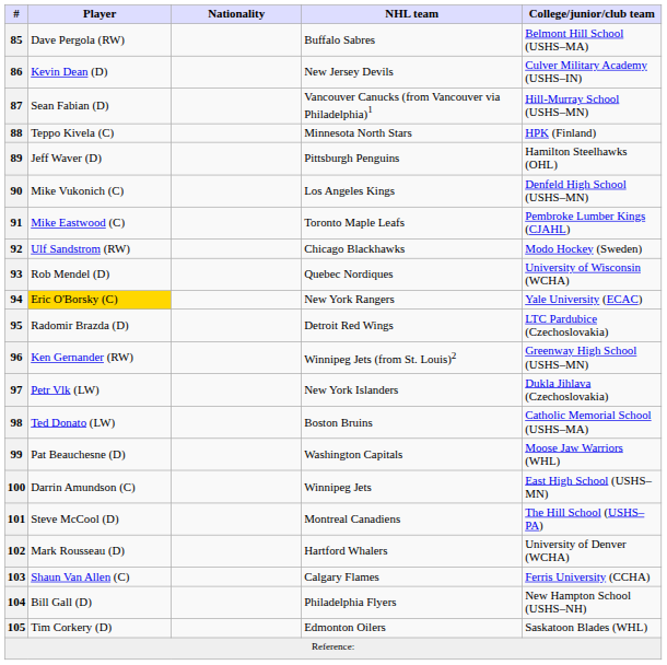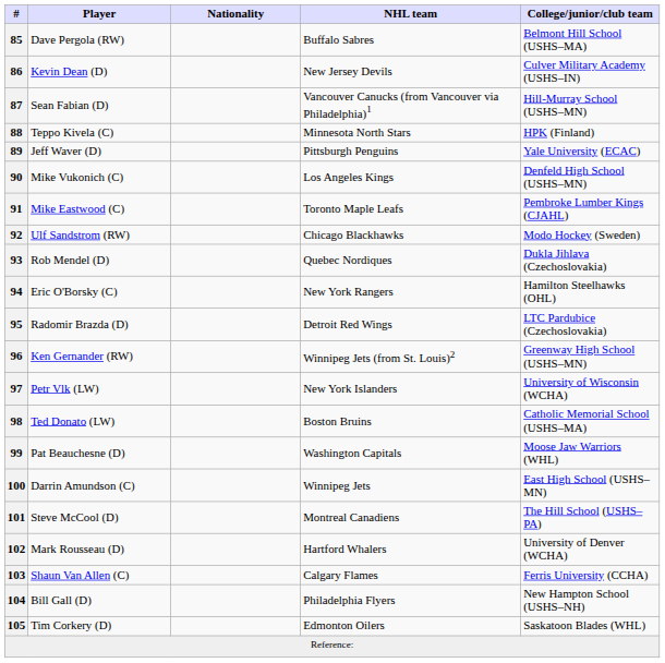 <table class="wikitable" style="width: 100%">
 <tr>
 <th style="background:#ddf; width:2.75%;">#</th>
 <th style="background:#ddf; width:22.0%;">Player</th>
 <th style="background:#ddf; width:20.0%;">Nationality</th>
 <th style="background:#ddf; width:34.0%;">NHL team</th>
 <th style="background:#ddf; width:100.0%;">College/junior/club team</th>
 </tr>
 <tr>
 <th>85</th>
 <td>Dave Pergola (RW)</td>
 <td></td>
 <td>Buffalo Sabres</td>
 <td><a href='#'>Belmont Hill School</a> (USHS–MA)</td>
 </tr>
 <tr>
 <th>86</th>
 <td><a href='#'>Kevin Dean</a> (D)</td>
 <td></td>
 <td>New Jersey Devils</td>
 <td><a href='#'>Culver Military Academy</a> (USHS–IN)</td>
 </tr>
 <tr>
 <th>87</th>
 <td>Sean Fabian (D)</td>
 <td></td>
 <td>Vancouver Canucks (from Vancouver via Philadelphia)<sup>1</sup></td>
 <td><a href='#'>Hill-Murray School</a> (USHS–MN)</td>
 </tr>
 <tr>
 <th>88</th>
 <td>Teppo Kivela (C)</td>
 <td></td>
 <td>Minnesota North Stars</td>
 <td><a href='#'>HPK</a> (Finland)</td>
 </tr>
 <tr>
 <th>89</th>
 <td>Jeff Waver (D)</td>
 <td></td>
 <td>Pittsburgh Penguins</td>
-<td>Hamilton Steelhawks (OHL)</td>
+<td><a href='#'>Yale University</a> (<a href='#'>ECAC</a>)</td>
 </tr>
 <tr>
 <th>90</th>
 <td>Mike Vukonich (C)</td>
 <td></td>
 <td>Los Angeles Kings</td>
 <td><a href='#'>Denfeld High School</a> (USHS–MN)</td>
 </tr>
 <tr>
 <th>91</th>
 <td><a href='#'>Mike Eastwood</a> (C)</td>
 <td></td>
 <td>Toronto Maple Leafs</td>
 <td><a href='#'>Pembroke Lumber Kings</a> (<a href='#'>CJAHL</a>)</td>
 </tr>
 <tr>
 <th>92</th>
 <td><a href='#'>Ulf Sandstrom</a> (RW)</td>
 <td></td>
 <td>Chicago Blackhawks</td>
 <td><a href='#'>Modo Hockey</a> (Sweden)</td>
 </tr>
 <tr>
 <th>93</th>
 <td>Rob Mendel (D)</td>
 <td></td>
 <td>Quebec Nordiques</td>
-<td><a href='#'>University of Wisconsin</a> (WCHA)</td>
+<td><a href='#'>Dukla Jihlava</a> (Czechoslovakia)</td>
 </tr>
 <tr>
 <th>94</th>
-<td style="background: gold;">Eric O'Borsky (C)</td>
+<td>Eric O'Borsky (C)</td>
 <td></td>
 <td>New York Rangers</td>
-<td><a href='#'>Yale University</a> (<a href='#'>ECAC</a>)</td>
+<td>Hamilton Steelhawks (OHL)</td>
 </tr>
 <tr>
 <th>95</th>
 <td>Radomir Brazda (D)</td>
 <td></td>
 <td>Detroit Red Wings</td>
 <td><a href='#'>LTC Pardubice</a> (Czechoslovakia)</td>
 </tr>
 <tr>
 <th>96</th>
 <td><a href='#'>Ken Gernander</a> (RW)</td>
 <td></td>
 <td>Winnipeg Jets (from St. Louis)<sup>2</sup></td>
 <td><a href='#'>Greenway High School</a> (USHS–MN)</td>
 </tr>
 <tr>
 <th>97</th>
 <td><a href='#'>Petr Vlk</a> (LW)</td>
 <td></td>
 <td>New York Islanders</td>
-<td><a href='#'>Dukla Jihlava</a> (Czechoslovakia)</td>
+<td><a href='#'>University of Wisconsin</a> (WCHA)</td>
 </tr>
 <tr>
 <th>98</th>
 <td><a href='#'>Ted Donato</a> (LW)</td>
 <td></td>
 <td>Boston Bruins</td>
 <td><a href='#'>Catholic Memorial School</a> (USHS–MA)</td>
 </tr>
 <tr>
 <th>99</th>
 <td>Pat Beauchesne (D)</td>
 <td></td>
 <td>Washington Capitals</td>
 <td><a href='#'>Moose Jaw Warriors</a> (WHL)</td>
 </tr>
 <tr>
 <th>100</th>
 <td>Darrin Amundson (C)</td>
 <td></td>
 <td>Winnipeg Jets</td>
 <td><a href='#'>East High School</a> (USHS–MN)</td>
 </tr>
 <tr>
 <th>101</th>
 <td>Steve McCool (D)</td>
 <td></td>
 <td>Montreal Canadiens</td>
 <td><a href='#'>The Hill School</a> (<a href='#'>USHS–PA</a>)</td>
 </tr>
 <tr>
 <th>102</th>
 <td>Mark Rousseau (D)</td>
 <td></td>
 <td>Hartford Whalers</td>
 <td>University of Denver (WCHA)</td>
 </tr>
 <tr>
 <th>103</th>
 <td><a href='#'>Shaun Van Allen</a> (C)</td>
 <td></td>
 <td>Calgary Flames</td>
 <td><a href='#'>Ferris University</a> (CCHA)</td>
 </tr>
 <tr>
 <th>104</th>
 <td>Bill Gall (D)</td>
 <td></td>
 <td>Philadelphia Flyers</td>
 <td>New Hampton School (USHS–NH)</td>
 </tr>
 <tr>
 <th>105</th>
 <td>Tim Corkery (D)</td>
 <td></td>
 <td>Edmonton Oilers</td>
 <td>Saskatoon Blades (WHL)</td>
 </tr>
 <tr>
 <td align=center colspan="6" bgcolor="#efefef"><sup>Reference:   </sup></td>
 </tr>
 </table>
